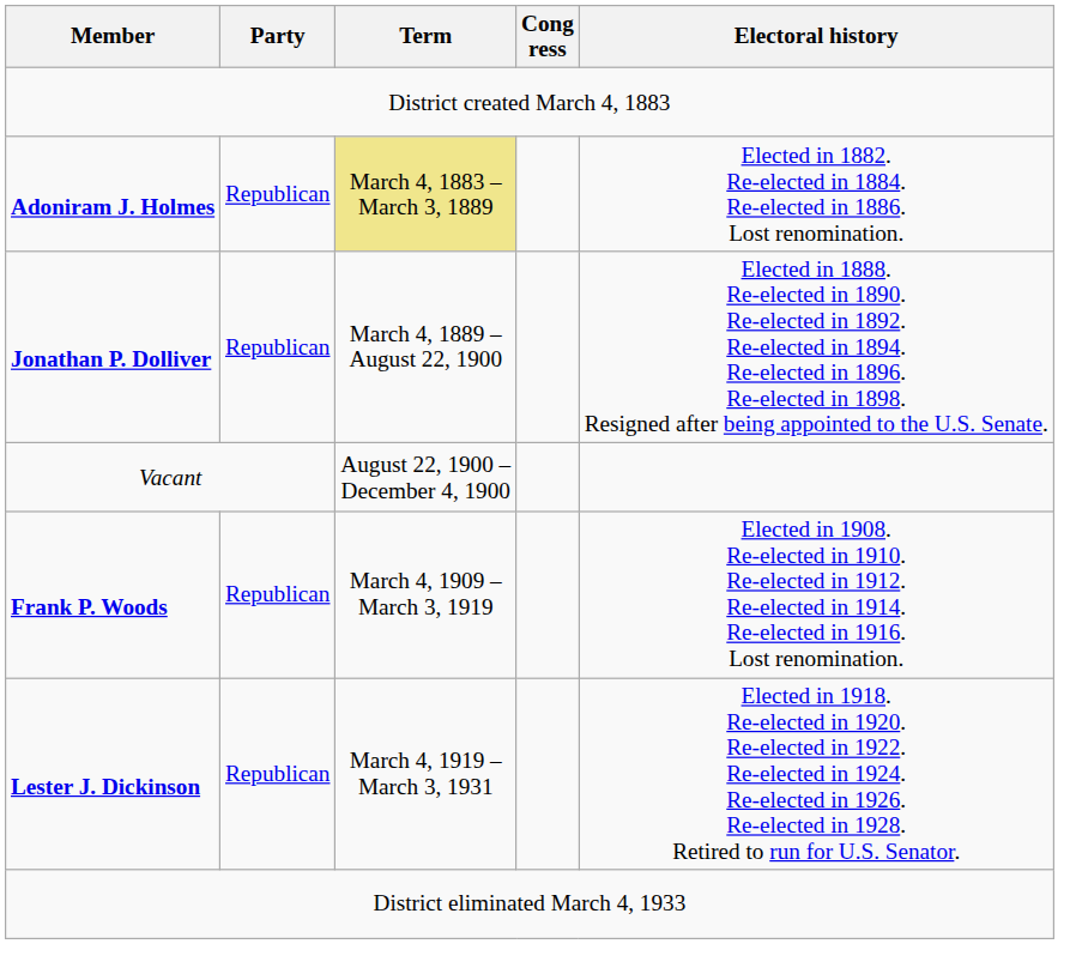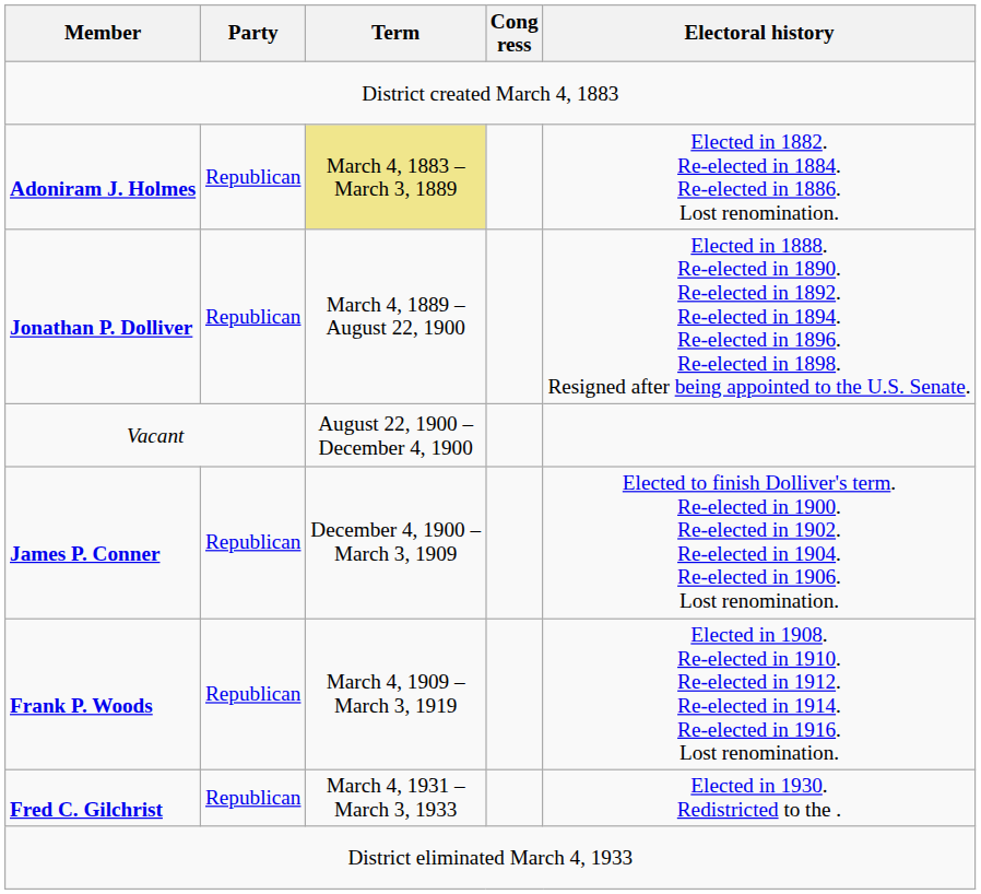 <table class=wikitable style="text-align:center">
 <tr>
 <th>Member<br></th>
 <th>Party</th>
 <th>Term</th>
 <th>Cong<br>ress</th>
 <th>Electoral history</th>
 </tr>
 <tr style="height:3em">
 <td colspan=5><div>District created March 4, 1883</div></td>
 </tr>
 <tr>
 <td align=left nowrap><br><strong><a href='#'>Adoniram J. Holmes</a></strong><br></td>
 <td><a href='#'>Republican</a></td>
 <td style="background: khaki;">March 4, 1883 –<br>March 3, 1889</td>
 <td></td>
 <td><a href='#'>Elected in 1882</a>.<br><a href='#'>Re-elected in 1884</a>.<br><a href='#'>Re-elected in 1886</a>.<br>Lost renomination.</td>
 </tr>
 <tr>
 <td align=left nowrap><br><strong><a href='#'>Jonathan P. Dolliver</a></strong><br></td>
 <td><a href='#'>Republican</a></td>
 <td>March 4, 1889 –<br>August 22, 1900</td>
 <td></td>
 <td><a href='#'>Elected in 1888</a>.<br><a href='#'>Re-elected in 1890</a>.<br><a href='#'>Re-elected in 1892</a>.<br><a href='#'>Re-elected in 1894</a>.<br><a href='#'>Re-elected in 1896</a>.<br><a href='#'>Re-elected in 1898</a>.<br>Resigned after <a href='#'>being appointed to the U.S. Senate</a>.</td>
 </tr>
 <tr style="height:3em">
 <td colspan=2><em>Vacant</em></td>
 <td>August 22, 1900 –<br>December 4, 1900</td>
 <td></td>
 <td></td>
 </tr>
 <tr>
+<td align=left nowrap><br><strong><a href='#'>James P. Conner</a></strong><br></td>
+<td><a href='#'>Republican</a></td>
+<td>December 4, 1900 –<br>March 3, 1909</td>
+<td></td>
+<td><a href='#'>Elected to finish Dolliver's term</a>.<br><a href='#'>Re-elected in 1900</a>.<br><a href='#'>Re-elected in 1902</a>.<br><a href='#'>Re-elected in 1904</a>.<br><a href='#'>Re-elected in 1906</a>.<br>Lost renomination.</td>
+</tr>
+<tr>
 <td align=left nowrap><br><strong><a href='#'>Frank P. Woods</a></strong><br></td>
 <td><a href='#'>Republican</a></td>
 <td>March 4, 1909 –<br>March 3, 1919</td>
 <td></td>
 <td><a href='#'>Elected in 1908</a>.<br><a href='#'>Re-elected in 1910</a>.<br><a href='#'>Re-elected in 1912</a>.<br><a href='#'>Re-elected in 1914</a>.<br><a href='#'>Re-elected in 1916</a>.<br>Lost renomination.</td>
 </tr>
 <tr>
-<td align=left nowrap><br><strong><a href='#'>Lester J. Dickinson</a></strong><br></td>
+<td align=left nowrap><br><strong><a href='#'>Fred C. Gilchrist</a></strong><br></td>
 <td><a href='#'>Republican</a></td>
-<td>March 4, 1919 –<br>March 3, 1931</td>
+<td>March 4, 1931 –<br>March 3, 1933</td>
 <td></td>
-<td><a href='#'>Elected in 1918</a>.<br><a href='#'>Re-elected in 1920</a>.<br><a href='#'>Re-elected in 1922</a>.<br><a href='#'>Re-elected in 1924</a>.<br><a href='#'>Re-elected in 1926</a>.<br><a href='#'>Re-elected in 1928</a>.<br>Retired to <a href='#'>run for U.S. Senator</a>.</td>
+<td><a href='#'>Elected in 1930</a>.<br><a href='#'>Redistricted</a> to the .</td>
 </tr>
 <tr style="height:3em">
 <td colspan=5><div>District eliminated March 4, 1933</div></td>
 </tr>
 </table>
